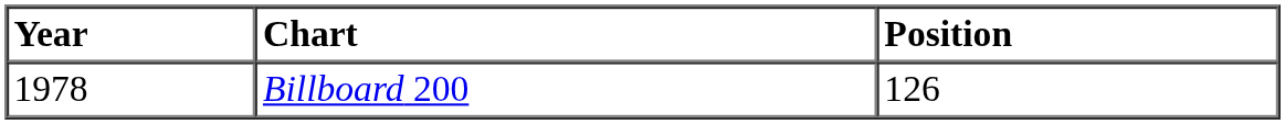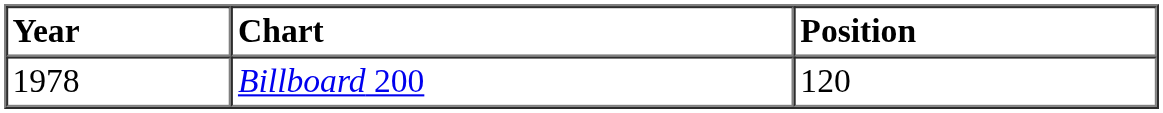 <table border=1 cellspacing=0 cellpadding=2 width="550px">
 <tr>
 <th align="left">Year</th>
 <th align="left">Chart</th>
 <th align="left">Position</th>
 </tr>
 <tr>
 <td align="left">1978</td>
 <td align="left"><a href='#'><em>Billboard</em> 200</a></td>
-<td align="left">126</td>
+<td align="left">120</td>
 </tr>
 <tr>
 </tr>
 </table>
